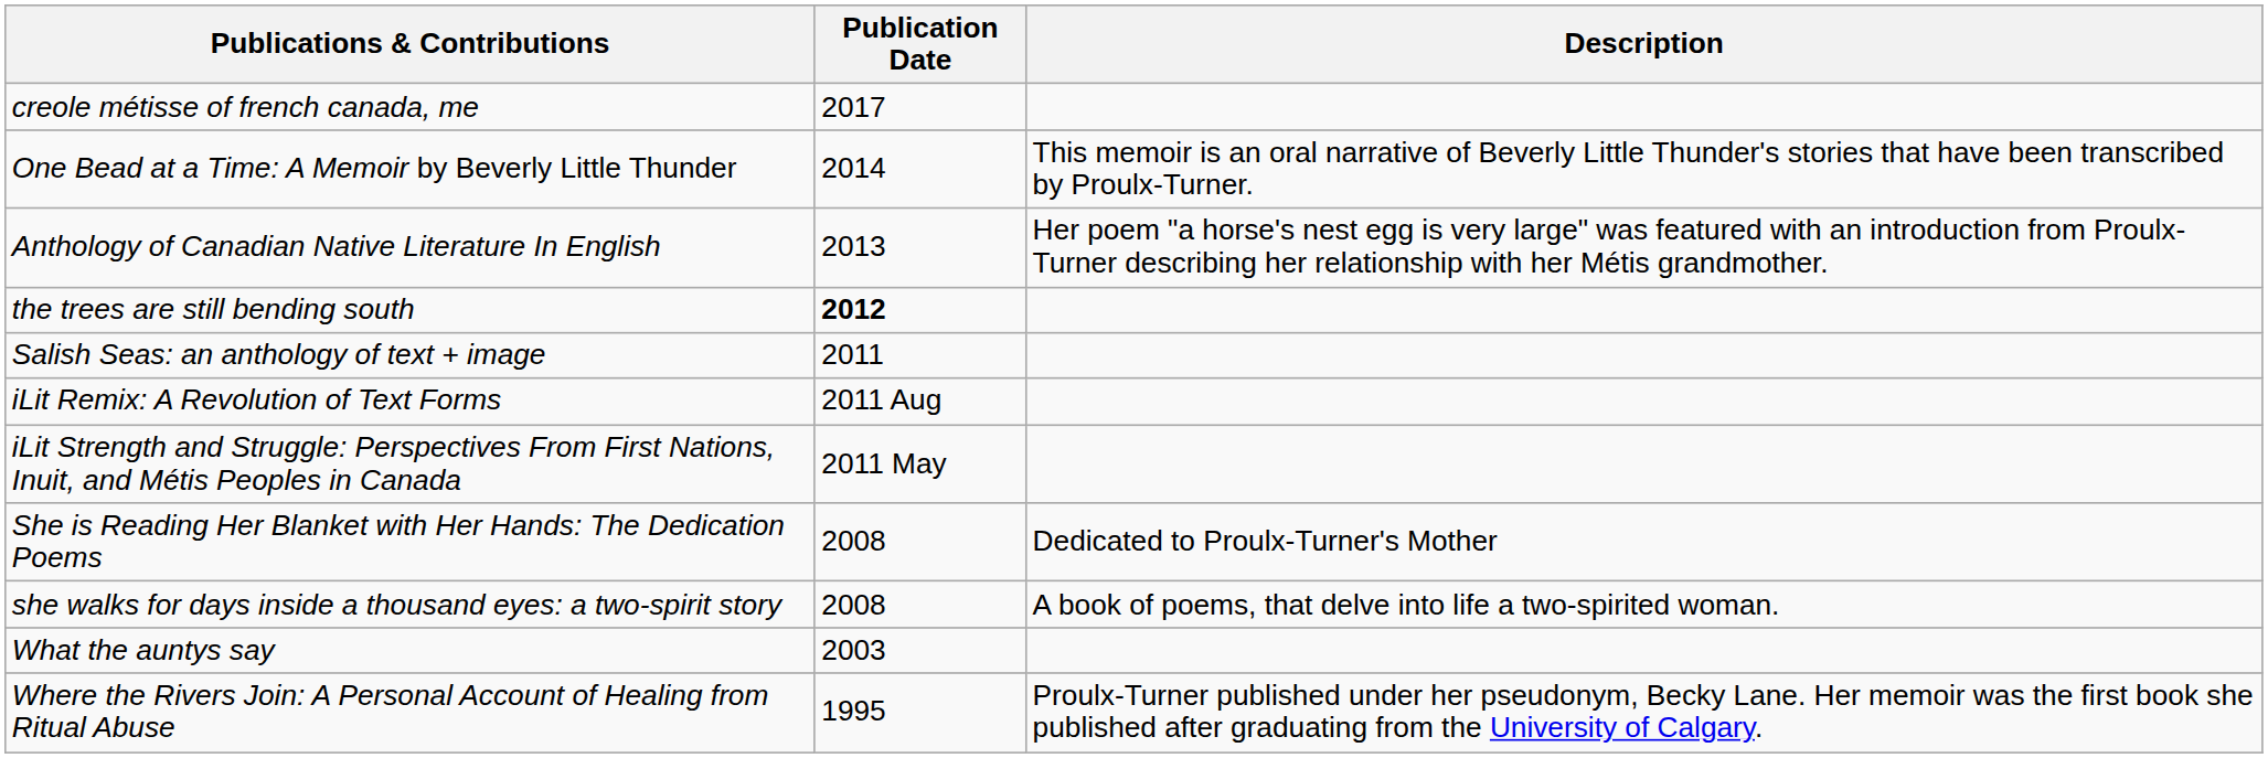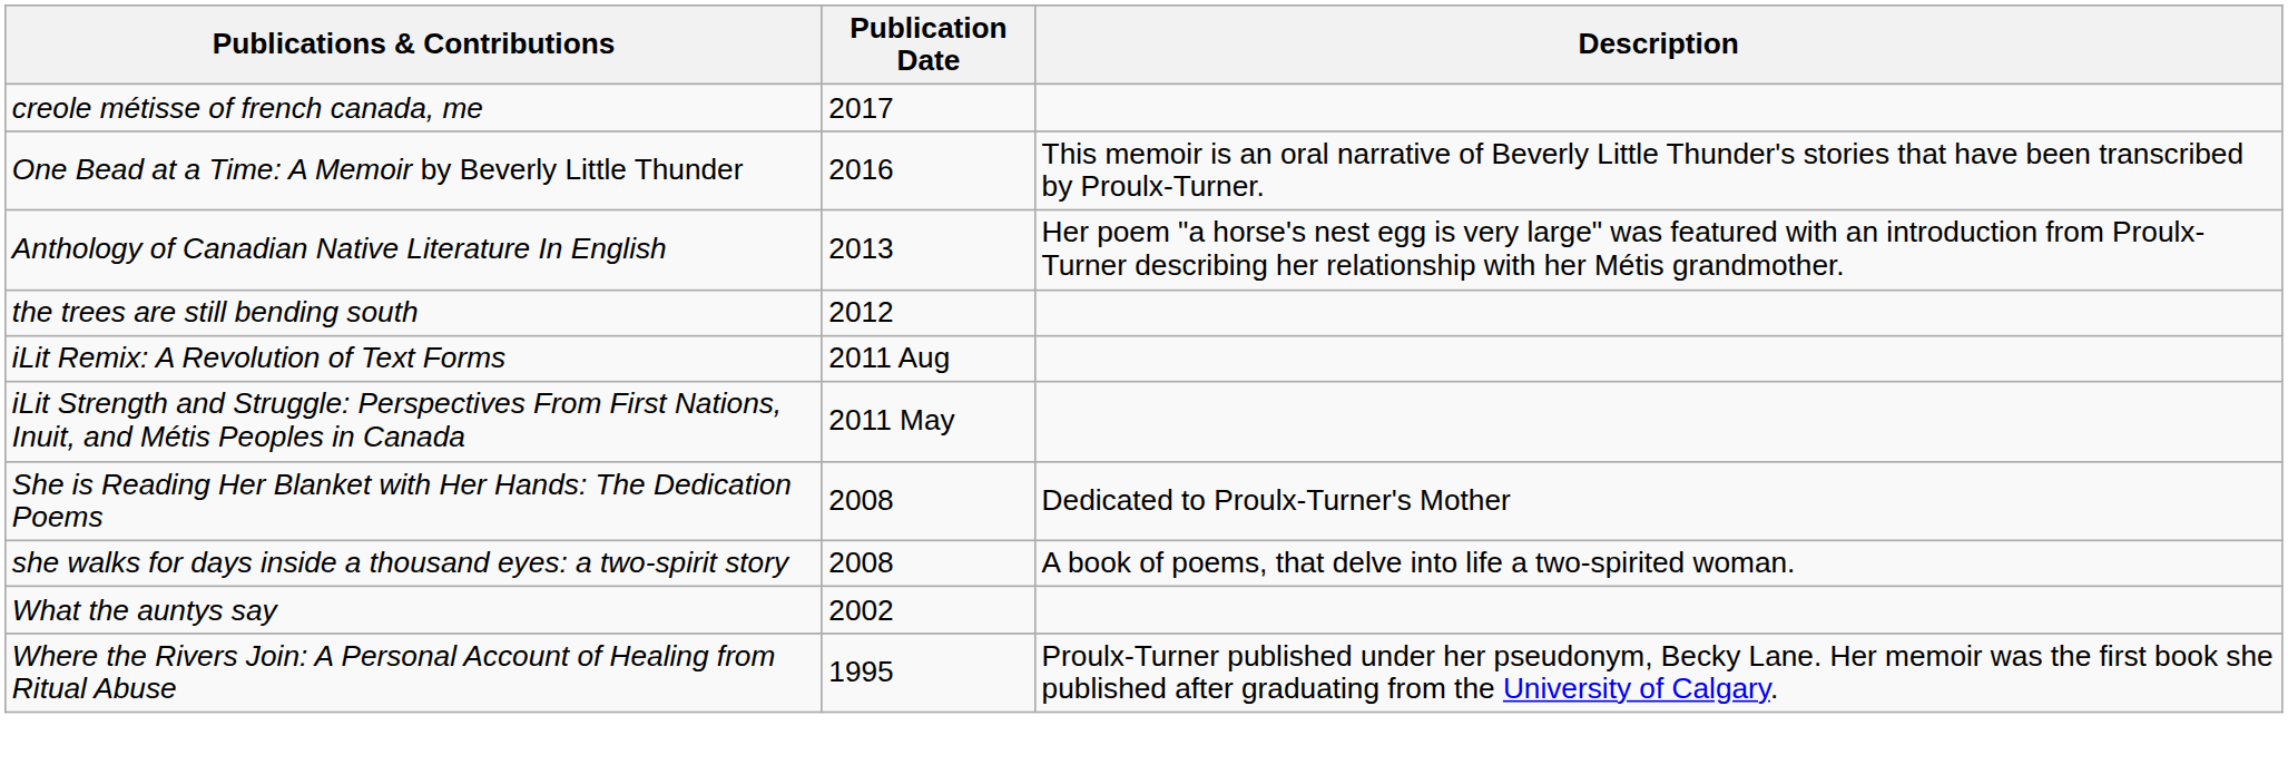 <table class="wikitable">
 <tr>
 <th>Publications & Contributions</th>
 <th>Publication Date</th>
 <th>Description</th>
 </tr>
 <tr>
 <td><em>creole métisse of french canada, me</em></td>
 <td>2017</td>
 <td></td>
 </tr>
 <tr>
 <td><em>One Bead at a Time: A Memoir</em> by Beverly Little Thunder</td>
-<td>2014</td>
+<td>2016</td>
 <td>This memoir is an oral narrative of Beverly Little Thunder's stories that have been transcribed by Proulx-Turner.</td>
 </tr>
 <tr>
 <td><em>Anthology of Canadian Native Literature In English</em></td>
 <td>2013</td>
 <td>Her poem "a horse's nest egg is very large" was featured with an introduction from Proulx-Turner describing her relationship with her Métis grandmother.</td>
 </tr>
 <tr>
 <td><em>the trees are still bending south</em></td>
-<td><strong>2012</strong></td>
-<td></td>
-</tr>
-<tr>
-<td><em>Salish Seas: an anthology of text + image</em></td>
-<td>2011</td>
+<td>2012</td>
 <td></td>
 </tr>
 <tr>
 <td><em>iLit Remix: A Revolution of Text Forms</em></td>
 <td>2011 Aug</td>
 <td></td>
 </tr>
 <tr>
 <td><em>iLit Strength and Struggle: Perspectives From First Nations, Inuit, and Métis Peoples in Canada</em> </td>
 <td>2011 May</td>
 <td></td>
 </tr>
 <tr>
 <td><em>She is Reading Her Blanket with Her Hands: The Dedication Poems</em></td>
 <td>2008</td>
 <td>Dedicated to Proulx-Turner's Mother</td>
 </tr>
 <tr>
 <td><em>she walks for days inside a thousand eyes: a two-spirit story</em></td>
 <td>2008</td>
 <td>A book of poems, that delve into life a two-spirited woman.</td>
 </tr>
 <tr>
 <td><em>What the auntys say</em> </td>
-<td>2003</td>
+<td>2002</td>
 <td></td>
 </tr>
 <tr>
 <td><em>Where the Rivers Join: A Personal Account of Healing from Ritual Abuse</em></td>
 <td>1995</td>
 <td>Proulx-Turner published under her pseudonym, Becky Lane. Her memoir was the first book she published after graduating from the <a href='#'>University of Calgary</a>.</td>
 </tr>
 </table>
